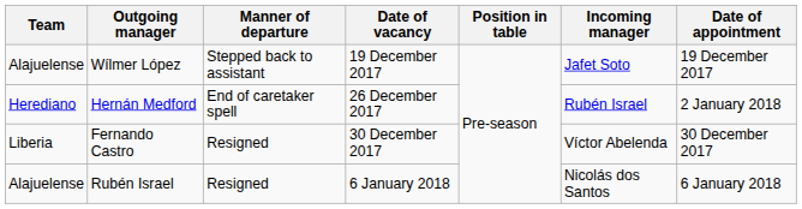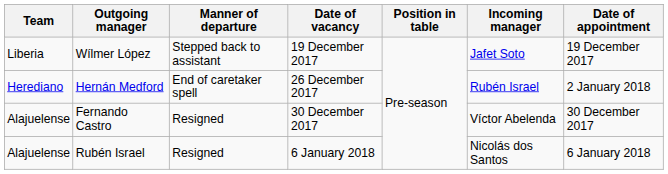 <table class="wikitable sortable">
 <tr>
 <th>Team</th>
 <th>Outgoing manager</th>
 <th>Manner of<br>departure</th>
 <th>Date of vacancy</th>
 <th>Position in table</th>
 <th>Incoming manager</th>
 <th>Date of<br>appointment</th>
 </tr>
 <tr>
-<td>Alajuelense</td>
+<td>Liberia</td>
 <td> Wílmer López</td>
 <td>Stepped back to assistant</td>
 <td>19 December 2017</td>
 <td rowspan="4">Pre-season</td>
 <td> <a href='#'>Jafet Soto</a></td>
 <td>19 December 2017</td>
 </tr>
 <tr>
 <td><a href='#'>Herediano</a></td>
 <td> <a href='#'>Hernán Medford</a></td>
 <td>End of caretaker spell</td>
 <td>26 December 2017</td>
 <td> <a href='#'>Rubén Israel</a></td>
 <td>2 January 2018</td>
 </tr>
 <tr>
-<td>Liberia</td>
+<td>Alajuelense</td>
 <td> Fernando Castro</td>
 <td>Resigned</td>
 <td>30 December 2017</td>
 <td> Víctor Abelenda</td>
 <td>30 December 2017</td>
 </tr>
 <tr>
 <td>Alajuelense</td>
 <td> Rubén Israel</td>
 <td>Resigned</td>
 <td>6 January 2018</td>
 <td> Nicolás dos Santos</td>
 <td>6 January 2018</td>
 </tr>
 </table>
